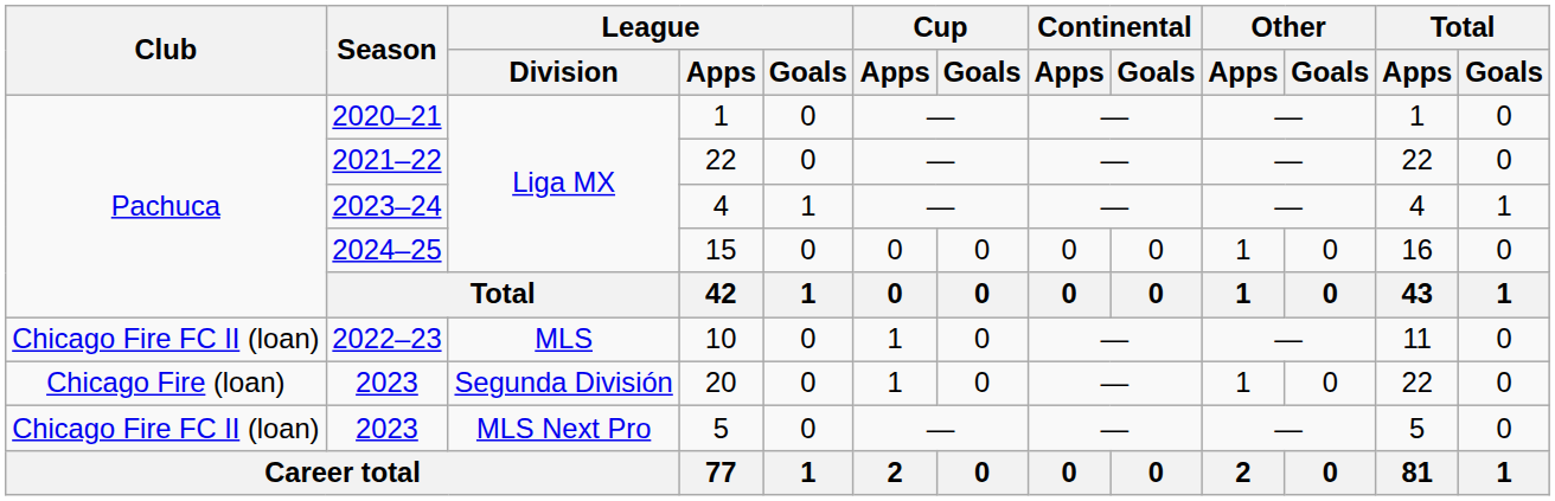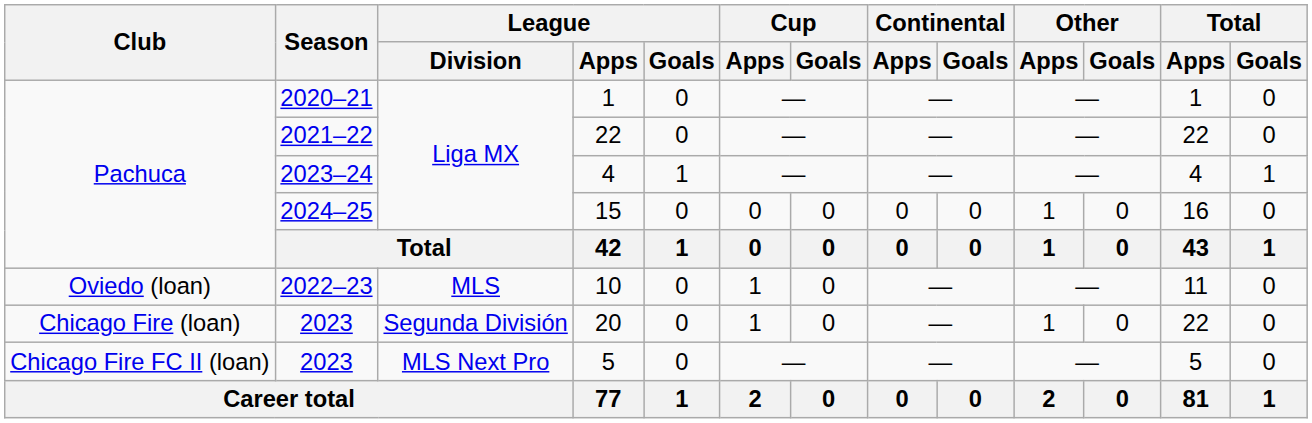 <table class="wikitable" style="text-align: center">
 <tr>
 <th rowspan="2">Club</th>
 <th rowspan="2">Season</th>
 <th colspan="3">League</th>
 <th colspan="2">Cup</th>
 <th colspan="2">Continental</th>
 <th colspan="2">Other</th>
 <th colspan="2">Total</th>
 </tr>
 <tr>
 <th>Division</th>
 <th>Apps</th>
 <th>Goals</th>
 <th>Apps</th>
 <th>Goals</th>
 <th>Apps</th>
 <th>Goals</th>
 <th>Apps</th>
 <th>Goals</th>
 <th>Apps</th>
 <th>Goals</th>
 </tr>
 <tr>
 <td rowspan="5"><a href='#'>Pachuca</a></td>
 <td><a href='#'>2020–21</a></td>
 <td rowspan="4"><a href='#'>Liga MX</a></td>
 <td>1</td>
 <td>0</td>
 <td colspan="2">—</td>
 <td colspan="2">—</td>
 <td colspan="2">—</td>
 <td>1</td>
 <td>0</td>
 </tr>
 <tr>
 <td><a href='#'>2021–22</a></td>
 <td>22</td>
 <td>0</td>
 <td colspan="2">—</td>
 <td colspan="2">—</td>
 <td colspan="2">—</td>
 <td>22</td>
 <td>0</td>
 </tr>
 <tr>
 <td><a href='#'>2023–24</a></td>
 <td>4</td>
 <td>1</td>
 <td colspan="2">—</td>
 <td colspan="2">—</td>
 <td colspan="2">—</td>
 <td>4</td>
 <td>1</td>
 </tr>
 <tr>
 <td><a href='#'>2024–25</a></td>
 <td>15</td>
 <td>0</td>
 <td>0</td>
 <td>0</td>
 <td>0</td>
 <td>0</td>
 <td>1</td>
 <td>0</td>
 <td>16</td>
 <td>0</td>
 </tr>
 <tr>
 <th colspan="2">Total</th>
 <th>42</th>
 <th>1</th>
 <th>0</th>
 <th>0</th>
 <th>0</th>
 <th>0</th>
 <th>1</th>
 <th>0</th>
 <th>43</th>
 <th>1</th>
 </tr>
 <tr>
-<td><a href='#'>Chicago Fire FC II</a> (loan)</td>
+<td><a href='#'>Oviedo</a> (loan)</td>
 <td><a href='#'>2022–23</a></td>
 <td><a href='#'>MLS</a></td>
 <td>10</td>
 <td>0</td>
 <td>1</td>
 <td>0</td>
 <td colspan="2">—</td>
 <td colspan="2">—</td>
 <td>11</td>
 <td>0</td>
 </tr>
 <tr>
 <td><a href='#'>Chicago Fire</a> (loan)</td>
 <td><a href='#'>2023</a></td>
 <td><a href='#'>Segunda División</a></td>
 <td>20</td>
 <td>0</td>
 <td>1</td>
 <td>0</td>
 <td colspan="2">—</td>
 <td>1</td>
 <td>0</td>
 <td>22</td>
 <td>0</td>
 </tr>
 <tr>
 <td><a href='#'>Chicago Fire FC II</a> (loan)</td>
 <td><a href='#'>2023</a></td>
 <td><a href='#'>MLS Next Pro</a></td>
 <td>5</td>
 <td>0</td>
 <td colspan="2">—</td>
 <td colspan="2">—</td>
 <td colspan="2">—</td>
 <td>5</td>
 <td>0</td>
 </tr>
 <tr>
 <th colspan="3">Career total</th>
 <th>77</th>
 <th>1</th>
 <th>2</th>
 <th>0</th>
 <th>0</th>
 <th>0</th>
 <th>2</th>
 <th>0</th>
 <th>81</th>
 <th>1</th>
 </tr>
 </table>
